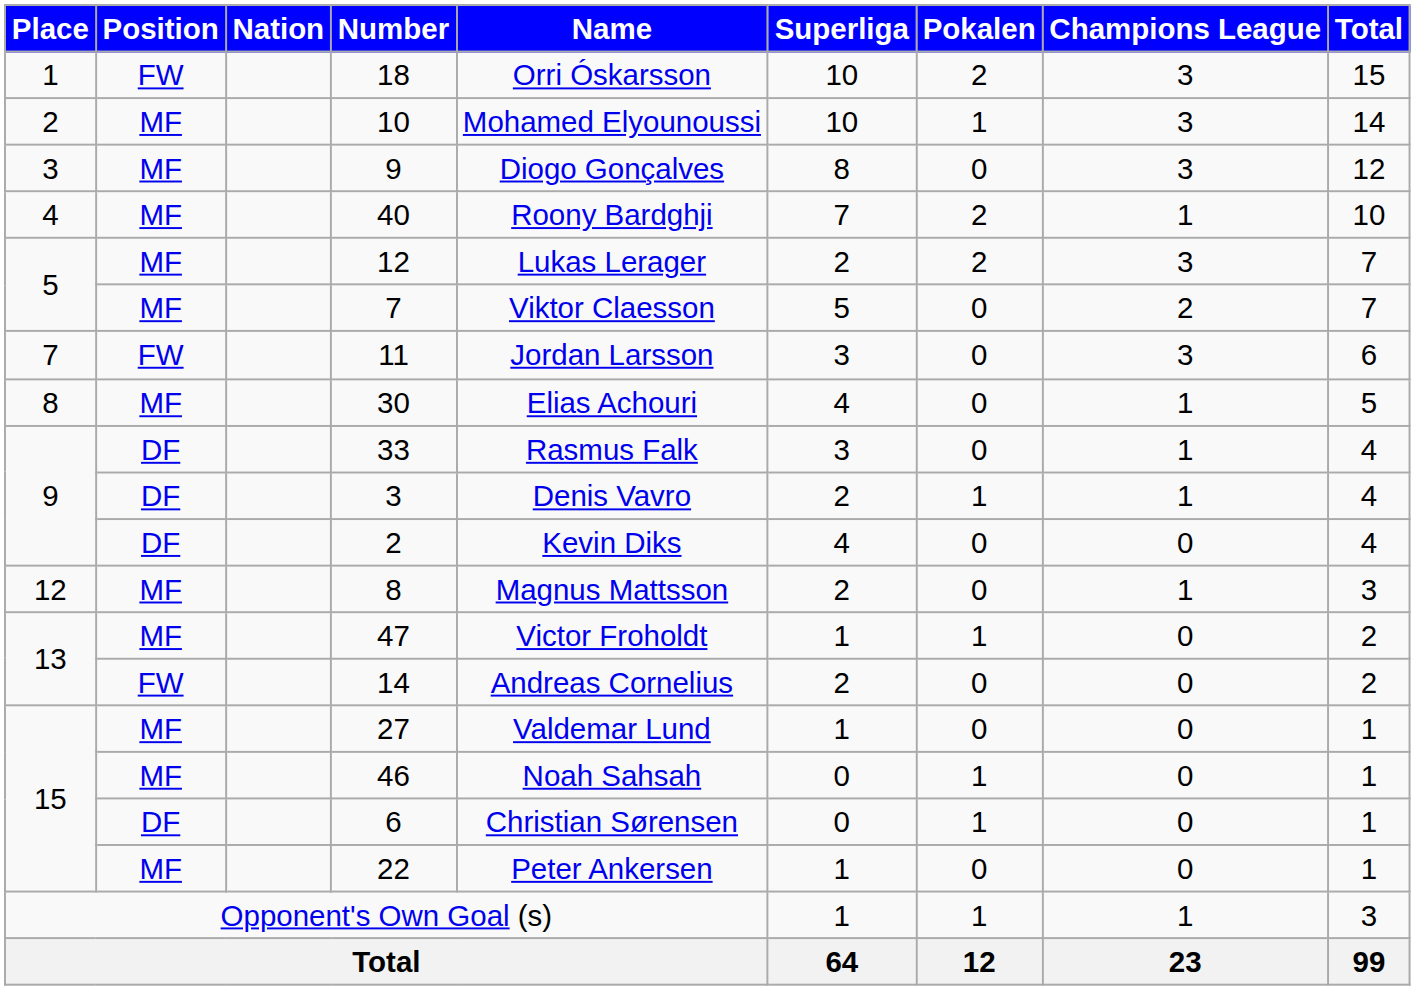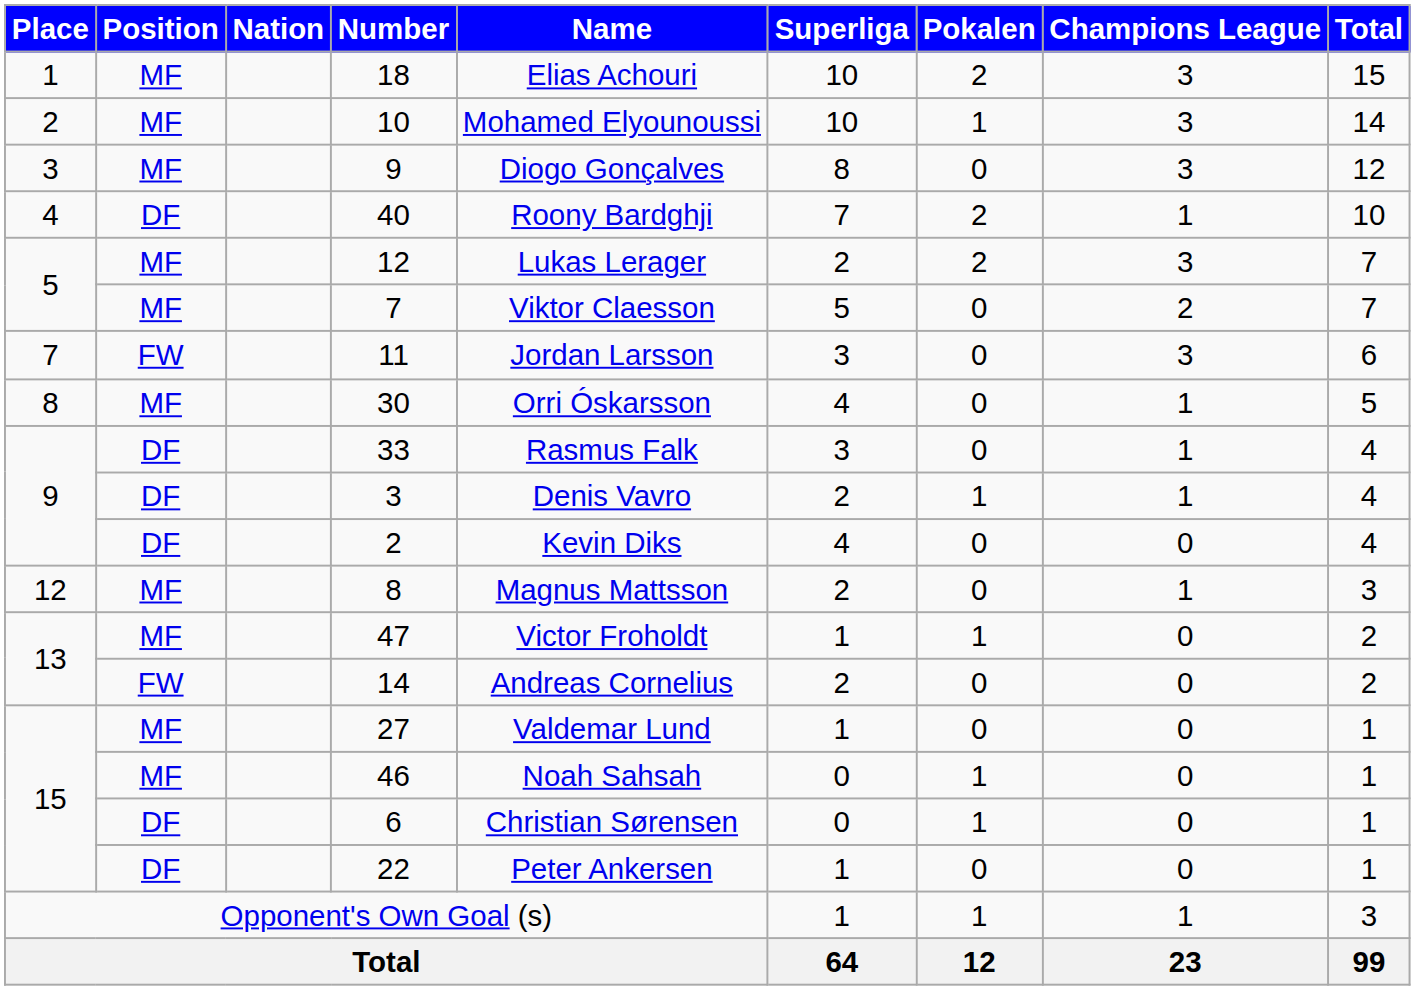 <table class="wikitable" style="font-size: 95%; text-align: center">
 <tr>
 <th style="background:#0000FF; color:white; text-align:center;"!width=80>Place</th>
 <th style="background:#0000FF; color:white; text-align:center;"!width=80>Position</th>
 <th style="background:#0000FF; color:white; text-align:center;"!width=80>Nation</th>
 <th style="background:#0000FF; color:white; text-align:center;"!width=80>Number</th>
 <th style="background:#0000FF; color:white; text-align:center;"!width=150>Name</th>
 <th style="background:#0000FF; color:white; text-align:center;"!width=150>Superliga</th>
 <th style="background:#0000FF; color:white; text-align:center;"!width=150>Pokalen</th>
 <th style="background:#0000FF; color:white; text-align:center;"!width=150>Champions League</th>
 <th style="background:#0000FF; color:white; text-align:center;"!width=80>Total</th>
 </tr>
 <tr>
 <td rowspan=1>1</td>
-<td><a href='#'>FW</a></td>
+<td><a href='#'>MF</a></td>
 <td></td>
 <td>18</td>
-<td><a href='#'>Orri Óskarsson</a></td>
+<td><a href='#'>Elias Achouri</a></td>
 <td>10</td>
 <td>2</td>
 <td>3</td>
 <td>15</td>
 </tr>
 <tr>
 <td rowspan=1>2</td>
 <td><a href='#'>MF</a></td>
 <td></td>
 <td>10</td>
 <td><a href='#'>Mohamed Elyounoussi</a></td>
 <td>10</td>
 <td>1</td>
 <td>3</td>
 <td>14</td>
 </tr>
 <tr>
 <td rowspan=1>3</td>
 <td><a href='#'>MF</a></td>
 <td></td>
 <td>9</td>
 <td><a href='#'>Diogo Gonçalves</a></td>
 <td>8</td>
 <td>0</td>
 <td>3</td>
 <td>12</td>
 </tr>
 <tr>
 <td rowspan=1>4</td>
-<td><a href='#'>MF</a></td>
+<td><a href='#'>DF</a></td>
 <td></td>
 <td>40</td>
 <td><a href='#'>Roony Bardghji</a></td>
 <td>7</td>
 <td>2</td>
 <td>1</td>
 <td>10</td>
 </tr>
 <tr>
 <td rowspan=2>5</td>
 <td><a href='#'>MF</a></td>
 <td></td>
 <td>12</td>
 <td><a href='#'>Lukas Lerager</a></td>
 <td>2</td>
 <td>2</td>
 <td>3</td>
 <td>7</td>
 </tr>
 <tr>
 <td><a href='#'>MF</a></td>
 <td></td>
 <td>7</td>
 <td><a href='#'>Viktor Claesson</a></td>
 <td>5</td>
 <td>0</td>
 <td>2</td>
 <td>7</td>
 </tr>
 <tr>
 <td rowspan=1>7</td>
 <td><a href='#'>FW</a></td>
 <td></td>
 <td>11</td>
 <td><a href='#'>Jordan Larsson</a></td>
 <td>3</td>
 <td>0</td>
 <td>3</td>
 <td>6</td>
 </tr>
 <tr>
 <td rowspan=1>8</td>
 <td><a href='#'>MF</a></td>
 <td></td>
 <td>30</td>
-<td><a href='#'>Elias Achouri</a></td>
+<td><a href='#'>Orri Óskarsson</a></td>
 <td>4</td>
 <td>0</td>
 <td>1</td>
 <td>5</td>
 </tr>
 <tr>
 <td rowspan=3>9</td>
 <td><a href='#'>DF</a></td>
 <td></td>
 <td>33</td>
 <td><a href='#'>Rasmus Falk</a></td>
 <td>3</td>
 <td>0</td>
 <td>1</td>
 <td>4</td>
 </tr>
 <tr>
 <td><a href='#'>DF</a></td>
 <td></td>
 <td>3</td>
 <td><a href='#'>Denis Vavro</a></td>
 <td>2</td>
 <td>1</td>
 <td>1</td>
 <td>4</td>
 </tr>
 <tr>
 <td><a href='#'>DF</a></td>
 <td></td>
 <td>2</td>
 <td><a href='#'>Kevin Diks</a></td>
 <td>4</td>
 <td>0</td>
 <td>0</td>
 <td>4</td>
 </tr>
 <tr>
 <td rowspan=1>12</td>
 <td><a href='#'>MF</a></td>
 <td></td>
 <td>8</td>
 <td><a href='#'>Magnus Mattsson</a></td>
 <td>2</td>
 <td>0</td>
 <td>1</td>
 <td>3</td>
 </tr>
 <tr>
 <td rowspan=2>13</td>
 <td><a href='#'>MF</a></td>
 <td></td>
 <td>47</td>
 <td><a href='#'>Victor Froholdt</a></td>
 <td>1</td>
 <td>1</td>
 <td>0</td>
 <td>2</td>
 </tr>
 <tr>
 <td><a href='#'>FW</a></td>
 <td></td>
 <td>14</td>
 <td><a href='#'>Andreas Cornelius</a></td>
 <td>2</td>
 <td>0</td>
 <td>0</td>
 <td>2</td>
 </tr>
 <tr>
 <td rowspan=4>15</td>
 <td><a href='#'>MF</a></td>
 <td></td>
 <td>27</td>
 <td><a href='#'>Valdemar Lund</a></td>
 <td>1</td>
 <td>0</td>
 <td>0</td>
 <td>1</td>
 </tr>
 <tr>
 <td><a href='#'>MF</a></td>
 <td></td>
 <td>46</td>
 <td><a href='#'>Noah Sahsah</a></td>
 <td>0</td>
 <td>1</td>
 <td>0</td>
 <td>1</td>
 </tr>
 <tr>
 <td><a href='#'>DF</a></td>
 <td></td>
 <td>6</td>
 <td><a href='#'>Christian Sørensen</a></td>
 <td>0</td>
 <td>1</td>
 <td>0</td>
 <td>1</td>
 </tr>
 <tr>
-<td><a href='#'>MF</a></td>
+<td><a href='#'>DF</a></td>
 <td></td>
 <td>22</td>
 <td><a href='#'>Peter Ankersen</a></td>
 <td>1</td>
 <td>0</td>
 <td>0</td>
 <td>1</td>
 </tr>
 <tr>
 <td colspan=5><a href='#'>Opponent's Own Goal</a> (s)</td>
 <td>1</td>
 <td>1</td>
 <td>1</td>
 <td>3</td>
 </tr>
 <tr>
 <th colspan=5>Total</th>
 <th>64</th>
 <th>12</th>
 <th>23</th>
 <th>99</th>
 </tr>
 </table>
